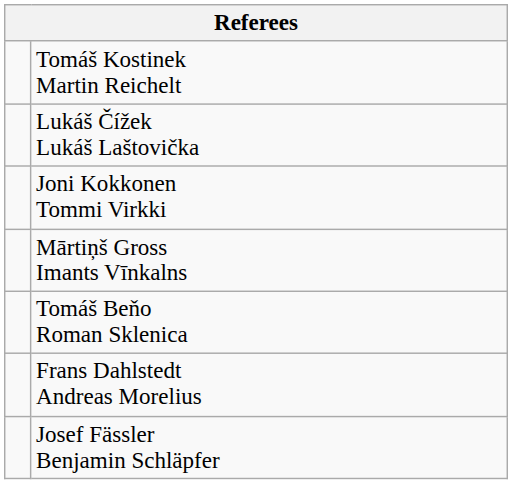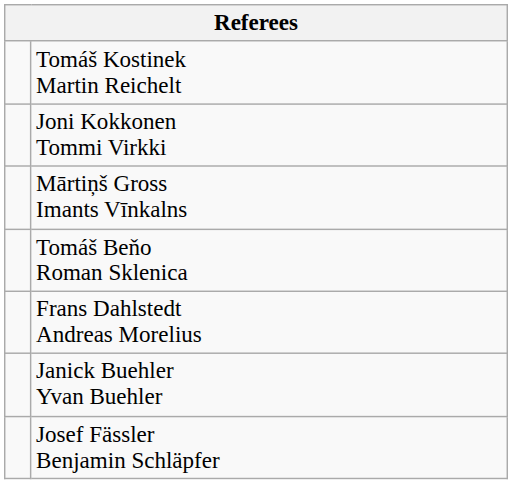 <table class="wikitable" style="width: 350px;">
 <tr>
 <th colspan="2">Referees</th>
 </tr>
 <tr>
 <td></td>
 <td>Tomáš Kostinek<br>Martin Reichelt</td>
-</tr>
-<tr>
-<td></td>
-<td>Lukáš Čížek<br>Lukáš Laštovička</td>
 </tr>
 <tr>
 <td></td>
 <td>Joni Kokkonen<br>Tommi Virkki</td>
 </tr>
 <tr>
 <td></td>
 <td>Mārtiņš Gross<br>Imants Vīnkalns</td>
 </tr>
 <tr>
 <td></td>
 <td>Tomáš Beňo<br>Roman Sklenica</td>
 </tr>
 <tr>
 <td></td>
 <td>Frans Dahlstedt<br>Andreas Morelius</td>
 </tr>
 <tr>
 <td></td>
+<td>Janick Buehler<br>Yvan Buehler</td>
+</tr>
+<tr>
+<td></td>
 <td>Josef Fässler<br>Benjamin Schläpfer</td>
 </tr>
 </table>
